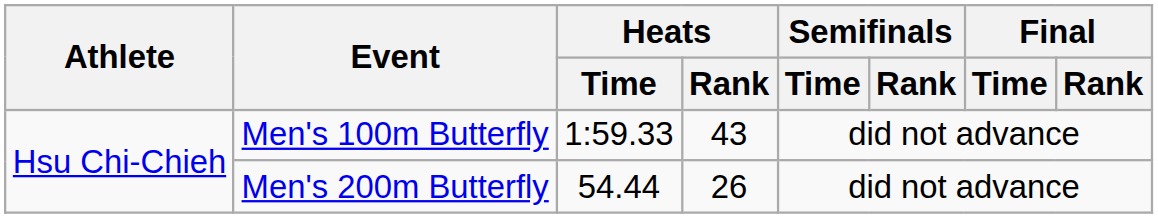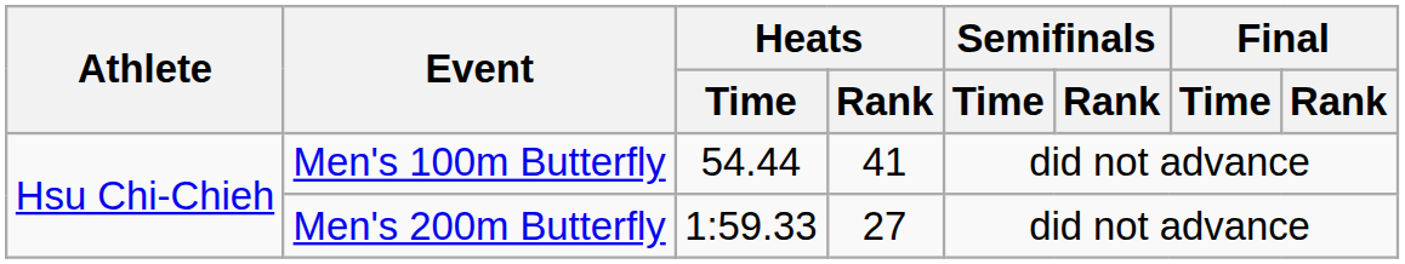 <table class=wikitable style="font-size:90%">
 <tr>
 <th rowspan="2">Athlete</th>
 <th rowspan="2">Event</th>
 <th colspan="2">Heats</th>
 <th colspan="2">Semifinals</th>
 <th colspan="2">Final</th>
 </tr>
 <tr>
 <th>Time</th>
 <th>Rank</th>
 <th>Time</th>
 <th>Rank</th>
 <th>Time</th>
 <th>Rank</th>
 </tr>
 <tr>
 <td rowspan="2"><a href='#'>Hsu Chi-Chieh</a></td>
 <td><a href='#'>Men's 100m Butterfly</a></td>
-<td align=center>1:59.33</td>
-<td align=center>43</td>
+<td align=center>54.44</td>
+<td align=center>41</td>
 <td align=center colspan=4>did not advance</td>
 </tr>
 <tr>
 <td><a href='#'>Men's 200m Butterfly</a></td>
-<td align=center>54.44</td>
-<td align=center>26</td>
+<td align=center>1:59.33</td>
+<td align=center>27</td>
 <td align=center colspan=4>did not advance</td>
 </tr>
 </table>
